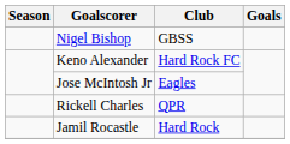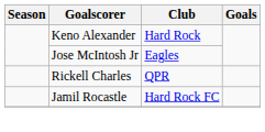 <table class="wikitable">
 <tr>
 <th>Season</th>
 <th>Goalscorer</th>
 <th>Club</th>
 <th>Goals</th>
 </tr>
 <tr>
-<td></td>
-<td> <a href='#'>Nigel Bishop</a></td>
-<td>GBSS</td>
-<td></td>
-</tr>
-<tr>
 <td rowspan=2></td>
 <td> Keno Alexander</td>
-<td><a href='#'>Hard Rock FC</a></td>
+<td><a href='#'>Hard Rock</a></td>
 <td rowspan=2></td>
 </tr>
 <tr>
 <td> Jose McIntosh Jr</td>
 <td><a href='#'>Eagles</a></td>
 </tr>
 <tr>
 <td></td>
 <td> Rickell Charles</td>
 <td><a href='#'>QPR</a></td>
 <td></td>
 </tr>
 <tr>
 <td></td>
 <td> Jamil Rocastle</td>
-<td><a href='#'>Hard Rock</a></td>
+<td><a href='#'>Hard Rock FC</a></td>
 <td></td>
 </tr>
 <tr>
 </tr>
 </table>
